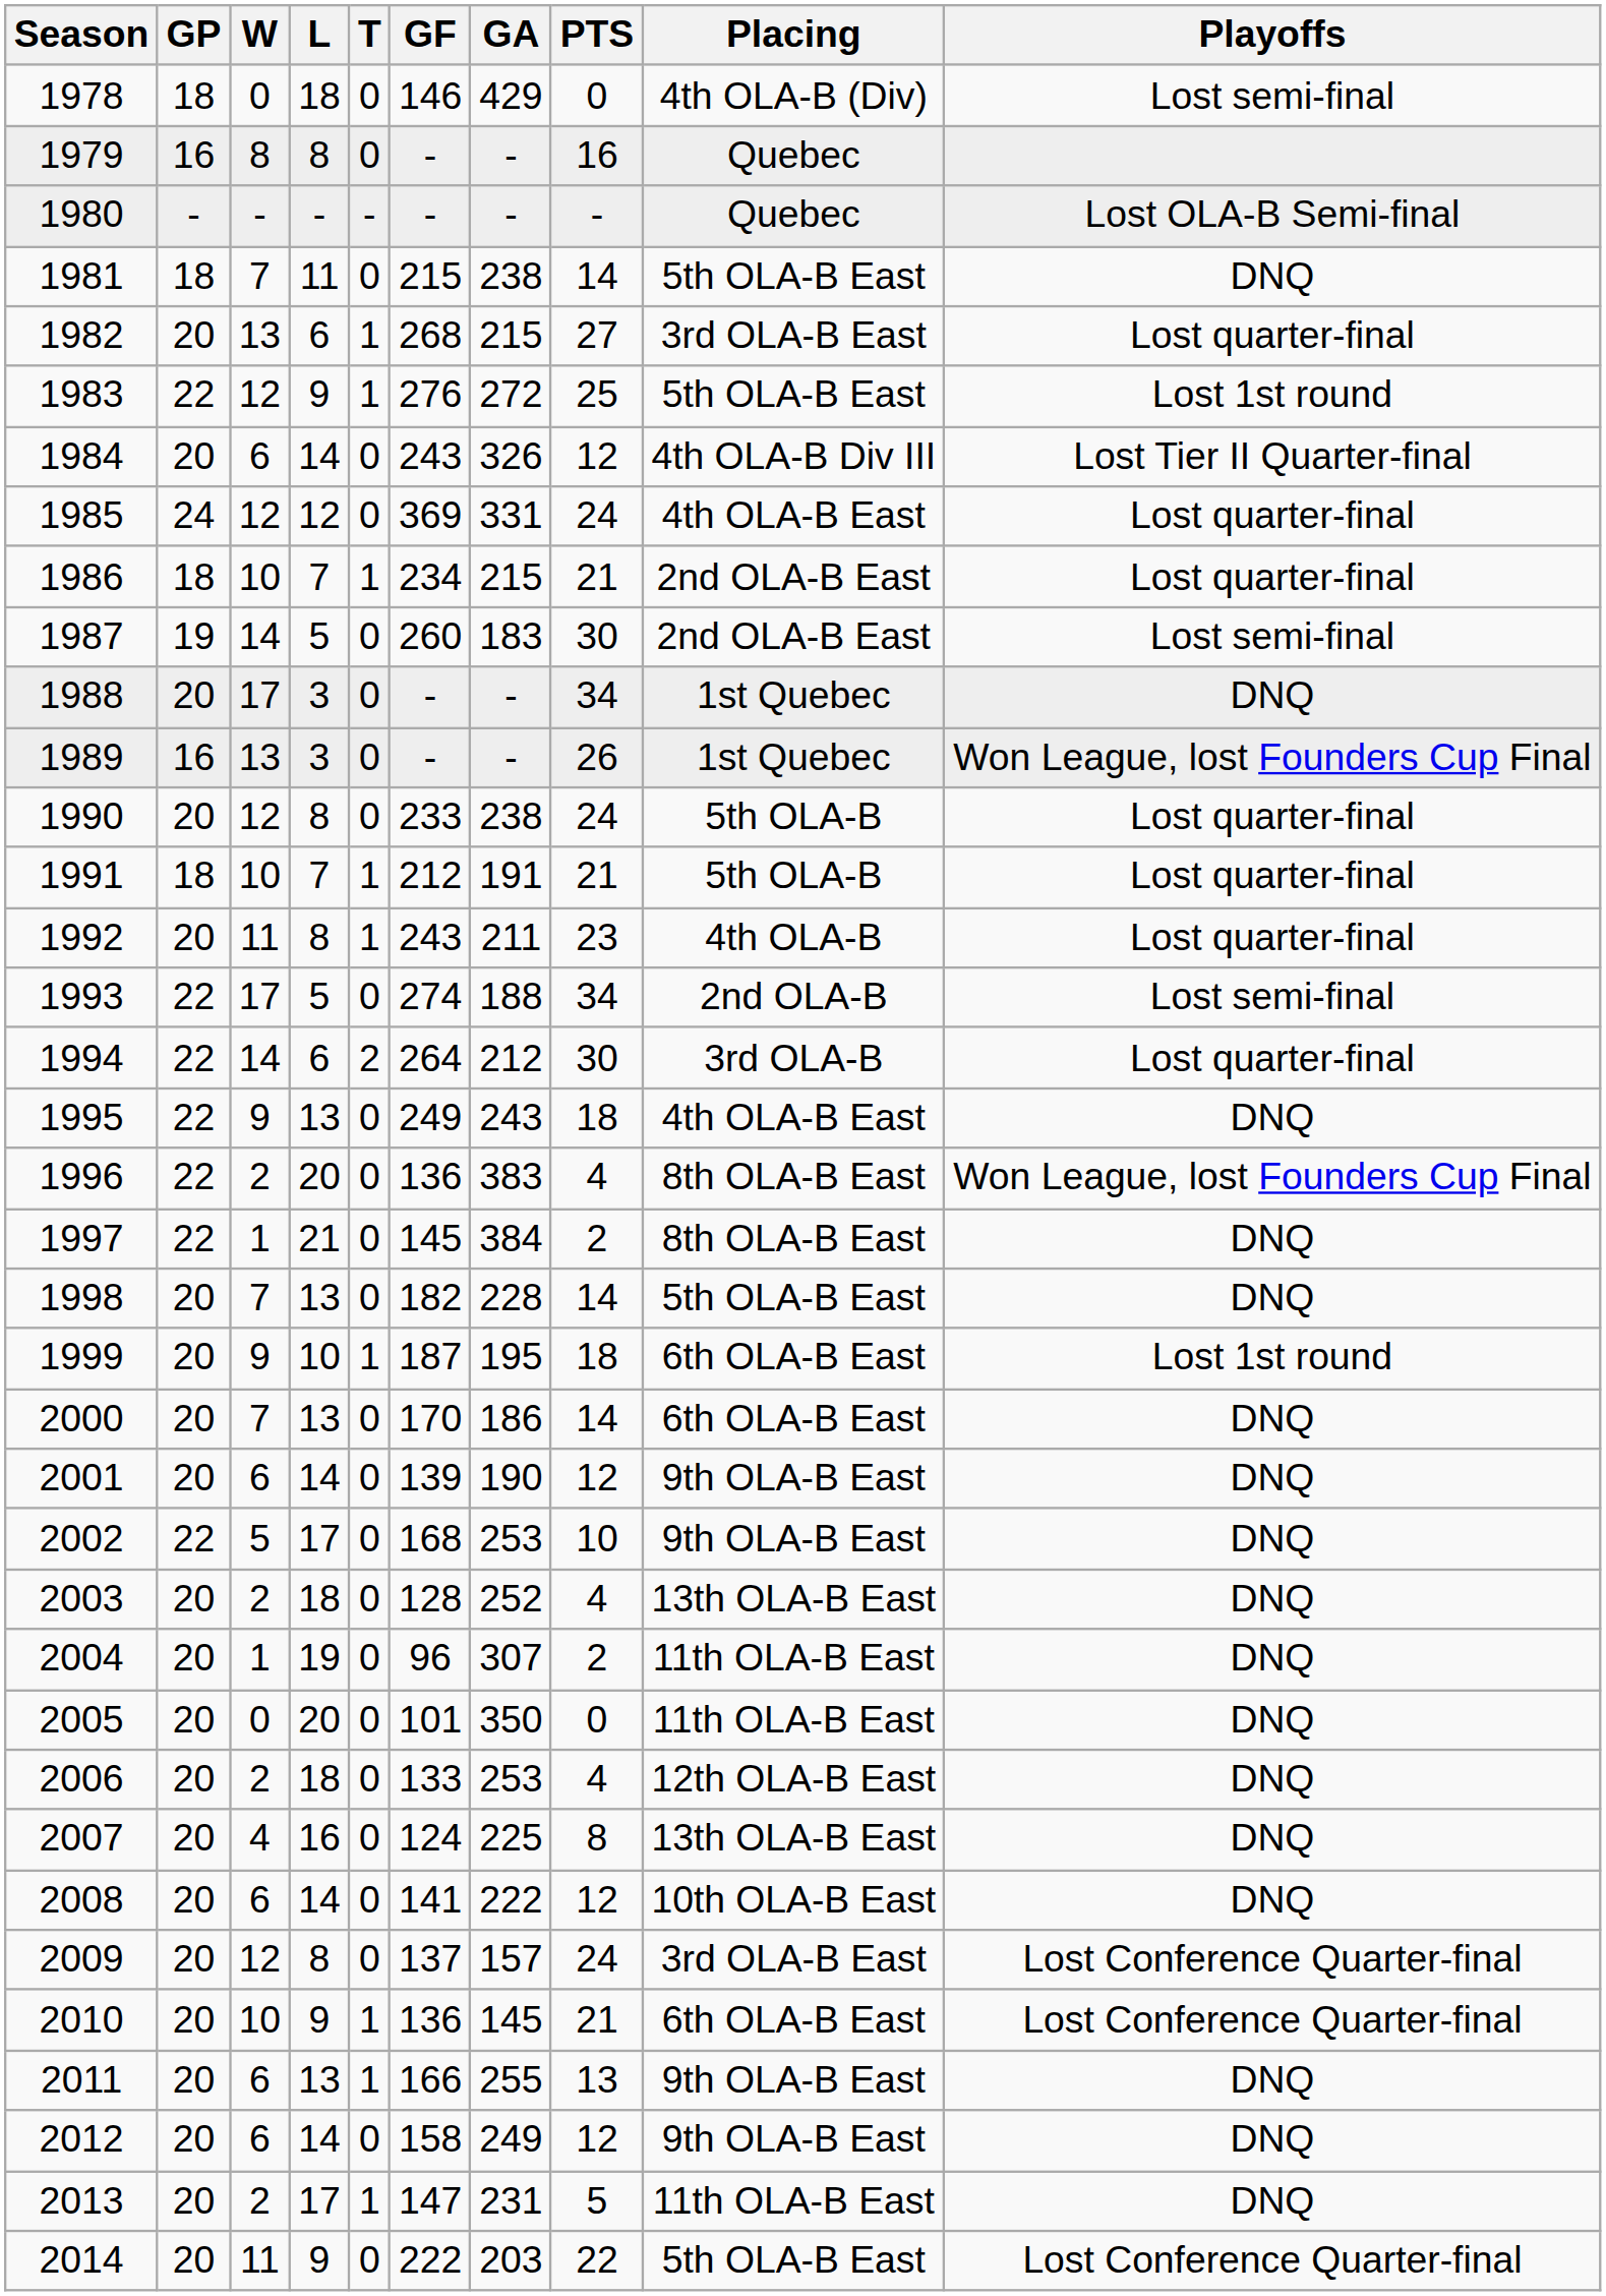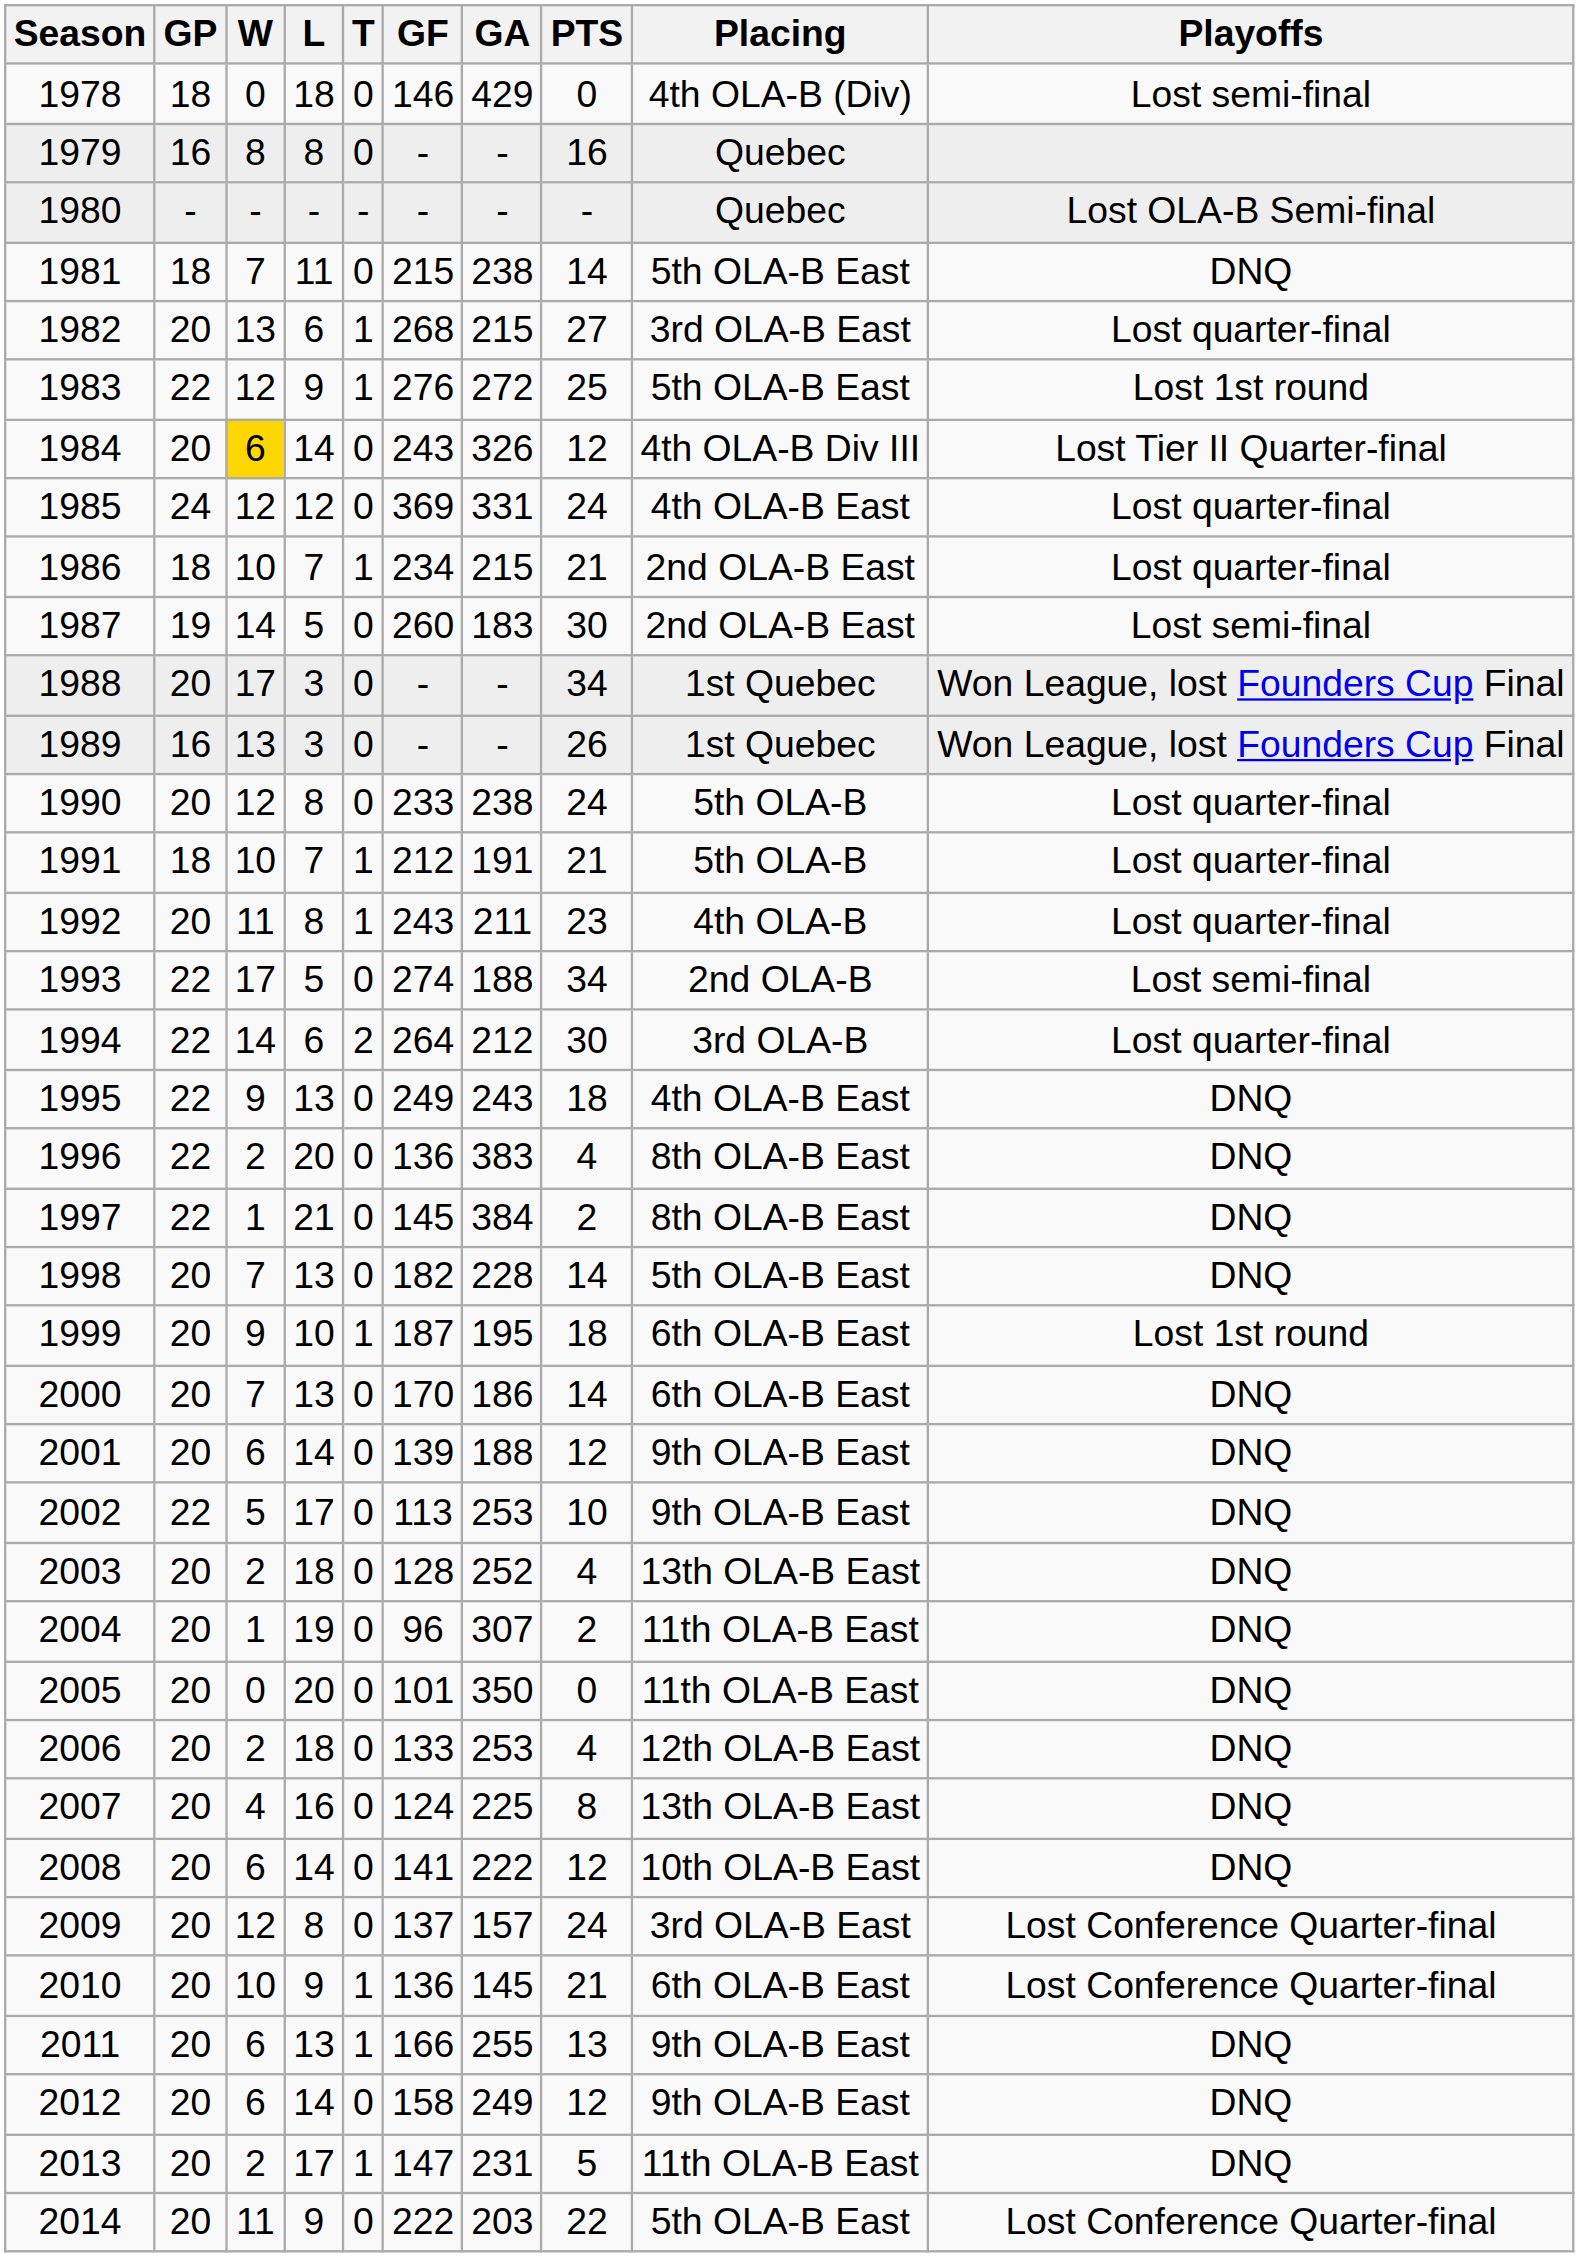 <table class="wikitable" style="text-align:center">
 <tr>
 <th>Season</th>
 <th>GP</th>
 <th>W</th>
 <th>L</th>
 <th>T</th>
 <th>GF</th>
 <th>GA</th>
 <th>PTS</th>
 <th>Placing</th>
 <th>Playoffs</th>
 </tr>
 <tr>
 <td>1978</td>
 <td>18</td>
 <td>0</td>
 <td>18</td>
 <td>0</td>
 <td>146</td>
 <td>429</td>
 <td>0</td>
 <td>4th OLA-B (Div)</td>
 <td>Lost semi-final</td>
 </tr>
 <tr bgcolor="#eeeeee">
 <td>1979</td>
 <td>16</td>
 <td>8</td>
 <td>8</td>
 <td>0</td>
 <td>-</td>
 <td>-</td>
 <td>16</td>
 <td>Quebec</td>
 <td></td>
 </tr>
 <tr bgcolor="#eeeeee">
 <td>1980</td>
 <td>-</td>
 <td>-</td>
 <td>-</td>
 <td>-</td>
 <td>-</td>
 <td>-</td>
 <td>-</td>
 <td>Quebec</td>
 <td>Lost OLA-B Semi-final</td>
 </tr>
 <tr>
 <td>1981</td>
 <td>18</td>
 <td>7</td>
 <td>11</td>
 <td>0</td>
 <td>215</td>
 <td>238</td>
 <td>14</td>
 <td>5th OLA-B East</td>
 <td>DNQ</td>
 </tr>
 <tr>
 <td>1982</td>
 <td>20</td>
 <td>13</td>
 <td>6</td>
 <td>1</td>
 <td>268</td>
 <td>215</td>
 <td>27</td>
 <td>3rd OLA-B East</td>
 <td>Lost quarter-final</td>
 </tr>
 <tr>
 <td>1983</td>
 <td>22</td>
 <td>12</td>
 <td>9</td>
 <td>1</td>
 <td>276</td>
 <td>272</td>
 <td>25</td>
 <td>5th OLA-B East</td>
 <td>Lost 1st round</td>
 </tr>
 <tr>
 <td>1984</td>
 <td>20</td>
-<td>6</td>
+<td style="background: gold;">6</td>
 <td>14</td>
 <td>0</td>
 <td>243</td>
 <td>326</td>
 <td>12</td>
 <td>4th OLA-B Div III</td>
 <td>Lost Tier II Quarter-final</td>
 </tr>
 <tr>
 <td>1985</td>
 <td>24</td>
 <td>12</td>
 <td>12</td>
 <td>0</td>
 <td>369</td>
 <td>331</td>
 <td>24</td>
 <td>4th OLA-B East</td>
 <td>Lost quarter-final</td>
 </tr>
 <tr>
 <td>1986</td>
 <td>18</td>
 <td>10</td>
 <td>7</td>
 <td>1</td>
 <td>234</td>
 <td>215</td>
 <td>21</td>
 <td>2nd OLA-B East</td>
 <td>Lost quarter-final</td>
 </tr>
 <tr>
 <td>1987</td>
 <td>19</td>
 <td>14</td>
 <td>5</td>
 <td>0</td>
 <td>260</td>
 <td>183</td>
 <td>30</td>
 <td>2nd OLA-B East</td>
 <td>Lost semi-final</td>
 </tr>
 <tr bgcolor="#eeeeee">
 <td>1988</td>
 <td>20</td>
 <td>17</td>
 <td>3</td>
 <td>0</td>
 <td>-</td>
 <td>-</td>
 <td>34</td>
 <td>1st Quebec</td>
-<td>DNQ</td>
+<td>Won League, lost <a href='#'>Founders Cup</a> Final</td>
 </tr>
 <tr bgcolor="#eeeeee">
 <td>1989</td>
 <td>16</td>
 <td>13</td>
 <td>3</td>
 <td>0</td>
 <td>-</td>
 <td>-</td>
 <td>26</td>
 <td>1st Quebec</td>
 <td>Won League, lost <a href='#'>Founders Cup</a> Final</td>
 </tr>
 <tr>
 <td>1990</td>
 <td>20</td>
 <td>12</td>
 <td>8</td>
 <td>0</td>
 <td>233</td>
 <td>238</td>
 <td>24</td>
 <td>5th OLA-B</td>
 <td>Lost quarter-final</td>
 </tr>
 <tr>
 <td>1991</td>
 <td>18</td>
 <td>10</td>
 <td>7</td>
 <td>1</td>
 <td>212</td>
 <td>191</td>
 <td>21</td>
 <td>5th OLA-B</td>
 <td>Lost quarter-final</td>
 </tr>
 <tr>
 <td>1992</td>
 <td>20</td>
 <td>11</td>
 <td>8</td>
 <td>1</td>
 <td>243</td>
 <td>211</td>
 <td>23</td>
 <td>4th OLA-B</td>
 <td>Lost quarter-final</td>
 </tr>
 <tr>
 <td>1993</td>
 <td>22</td>
 <td>17</td>
 <td>5</td>
 <td>0</td>
 <td>274</td>
 <td>188</td>
 <td>34</td>
 <td>2nd OLA-B</td>
 <td>Lost semi-final</td>
 </tr>
 <tr>
 <td>1994</td>
 <td>22</td>
 <td>14</td>
 <td>6</td>
 <td>2</td>
 <td>264</td>
 <td>212</td>
 <td>30</td>
 <td>3rd OLA-B</td>
 <td>Lost quarter-final</td>
 </tr>
 <tr>
 <td>1995</td>
 <td>22</td>
 <td>9</td>
 <td>13</td>
 <td>0</td>
 <td>249</td>
 <td>243</td>
 <td>18</td>
 <td>4th OLA-B East</td>
 <td>DNQ</td>
 </tr>
 <tr>
 <td>1996</td>
 <td>22</td>
 <td>2</td>
 <td>20</td>
 <td>0</td>
 <td>136</td>
 <td>383</td>
 <td>4</td>
 <td>8th OLA-B East</td>
-<td>Won League, lost <a href='#'>Founders Cup</a> Final</td>
+<td>DNQ</td>
 </tr>
 <tr>
 <td>1997</td>
 <td>22</td>
 <td>1</td>
 <td>21</td>
 <td>0</td>
 <td>145</td>
 <td>384</td>
 <td>2</td>
 <td>8th OLA-B East</td>
 <td>DNQ</td>
 </tr>
 <tr>
 <td>1998</td>
 <td>20</td>
 <td>7</td>
 <td>13</td>
 <td>0</td>
 <td>182</td>
 <td>228</td>
 <td>14</td>
 <td>5th OLA-B East</td>
 <td>DNQ</td>
 </tr>
 <tr>
 <td>1999</td>
 <td>20</td>
 <td>9</td>
 <td>10</td>
 <td>1</td>
 <td>187</td>
 <td>195</td>
 <td>18</td>
 <td>6th OLA-B East</td>
 <td>Lost 1st round</td>
 </tr>
 <tr>
 <td>2000</td>
 <td>20</td>
 <td>7</td>
 <td>13</td>
 <td>0</td>
 <td>170</td>
 <td>186</td>
 <td>14</td>
 <td>6th OLA-B East</td>
 <td>DNQ</td>
 </tr>
 <tr>
 <td>2001</td>
 <td>20</td>
 <td>6</td>
 <td>14</td>
 <td>0</td>
 <td>139</td>
-<td>190</td>
+<td>188</td>
 <td>12</td>
 <td>9th OLA-B East</td>
 <td>DNQ</td>
 </tr>
 <tr>
 <td>2002</td>
 <td>22</td>
 <td>5</td>
 <td>17</td>
 <td>0</td>
-<td>168</td>
+<td>113</td>
 <td>253</td>
 <td>10</td>
 <td>9th OLA-B East</td>
 <td>DNQ</td>
 </tr>
 <tr>
 <td>2003</td>
 <td>20</td>
 <td>2</td>
 <td>18</td>
 <td>0</td>
 <td>128</td>
 <td>252</td>
 <td>4</td>
 <td>13th OLA-B East</td>
 <td>DNQ</td>
 </tr>
 <tr>
 <td>2004</td>
 <td>20</td>
 <td>1</td>
 <td>19</td>
 <td>0</td>
 <td>96</td>
 <td>307</td>
 <td>2</td>
 <td>11th OLA-B East</td>
 <td>DNQ</td>
 </tr>
 <tr>
 <td>2005</td>
 <td>20</td>
 <td>0</td>
 <td>20</td>
 <td>0</td>
 <td>101</td>
 <td>350</td>
 <td>0</td>
 <td>11th OLA-B East</td>
 <td>DNQ</td>
 </tr>
 <tr>
 <td>2006</td>
 <td>20</td>
 <td>2</td>
 <td>18</td>
 <td>0</td>
 <td>133</td>
 <td>253</td>
 <td>4</td>
 <td>12th OLA-B East</td>
 <td>DNQ</td>
 </tr>
 <tr>
 <td>2007</td>
 <td>20</td>
 <td>4</td>
 <td>16</td>
 <td>0</td>
 <td>124</td>
 <td>225</td>
 <td>8</td>
 <td>13th OLA-B East</td>
 <td>DNQ</td>
 </tr>
 <tr>
 <td>2008</td>
 <td>20</td>
 <td>6</td>
 <td>14</td>
 <td>0</td>
 <td>141</td>
 <td>222</td>
 <td>12</td>
 <td>10th OLA-B East</td>
 <td>DNQ</td>
 </tr>
 <tr>
 <td>2009</td>
 <td>20</td>
 <td>12</td>
 <td>8</td>
 <td>0</td>
 <td>137</td>
 <td>157</td>
 <td>24</td>
 <td>3rd OLA-B East</td>
 <td>Lost Conference Quarter-final</td>
 </tr>
 <tr>
 <td>2010</td>
 <td>20</td>
 <td>10</td>
 <td>9</td>
 <td>1</td>
 <td>136</td>
 <td>145</td>
 <td>21</td>
 <td>6th OLA-B East</td>
 <td>Lost Conference Quarter-final</td>
 </tr>
 <tr>
 <td>2011</td>
 <td>20</td>
 <td>6</td>
 <td>13</td>
 <td>1</td>
 <td>166</td>
 <td>255</td>
 <td>13</td>
 <td>9th OLA-B East</td>
 <td>DNQ</td>
 </tr>
 <tr>
 <td>2012</td>
 <td>20</td>
 <td>6</td>
 <td>14</td>
 <td>0</td>
 <td>158</td>
 <td>249</td>
 <td>12</td>
 <td>9th OLA-B East</td>
 <td>DNQ</td>
 </tr>
 <tr>
 <td>2013</td>
 <td>20</td>
 <td>2</td>
 <td>17</td>
 <td>1</td>
 <td>147</td>
 <td>231</td>
 <td>5</td>
 <td>11th OLA-B East</td>
 <td>DNQ</td>
 </tr>
 <tr>
 <td>2014</td>
 <td>20</td>
 <td>11</td>
 <td>9</td>
 <td>0</td>
 <td>222</td>
 <td>203</td>
 <td>22</td>
 <td>5th OLA-B East</td>
 <td>Lost Conference Quarter-final</td>
 </tr>
 </table>
